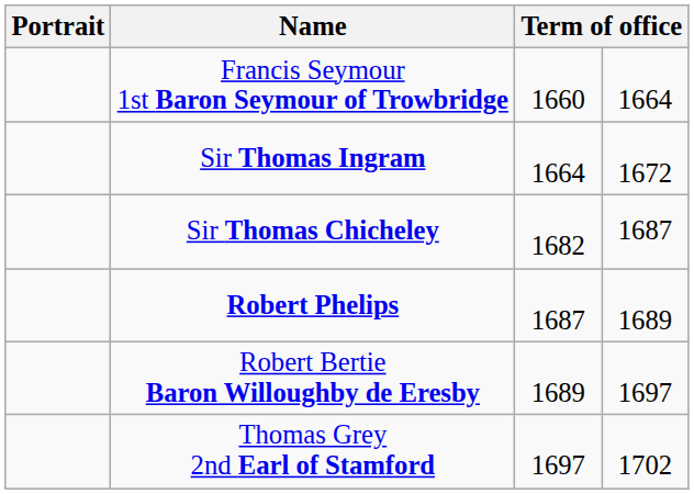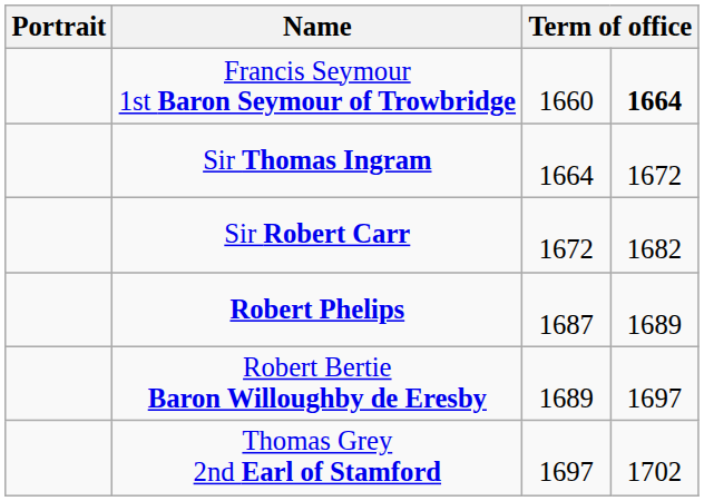 <table class="wikitable" style="text-align:center">
 <tr>
 <th>Portrait</th>
 <th>Name<br></th>
 <th colspan=2>Term of office</th>
 </tr>
 <tr>
 <td></td>
 <td><a href='#'>Francis Seymour<br>1st <strong>Baron Seymour of Trowbridge</strong></a><br></td>
 <td><br>1660</td>
-<td><br>1664</td>
+<td><strong><br>1664</strong></td>
 </tr>
 <tr>
 <td></td>
 <td><a href='#'>Sir <strong>Thomas Ingram</strong></a><br></td>
 <td><br>1664</td>
 <td><br>1672</td>
 </tr>
 <tr>
 <td></td>
-<td><a href='#'>Sir <strong>Thomas Chicheley</strong></a><br></td>
+<td><a href='#'>Sir <strong>Robert Carr</strong></a><br></td>
+<td><br>1672</td>
 <td><br>1682</td>
-<td>1687</td>
 </tr>
 <tr>
 <td></td>
 <td><a href='#'><strong>Robert Phelips</strong></a><br></td>
 <td><br>1687</td>
 <td><br>1689</td>
 </tr>
 <tr>
 <td></td>
 <td><a href='#'>Robert Bertie<br><strong>Baron Willoughby de Eresby</strong></a><br></td>
 <td><br>1689</td>
 <td><br>1697</td>
 </tr>
 <tr>
 <td></td>
 <td><a href='#'>Thomas Grey<br>2nd <strong>Earl of Stamford</strong></a><br></td>
 <td><br>1697</td>
 <td><br>1702</td>
 </tr>
 </table>
